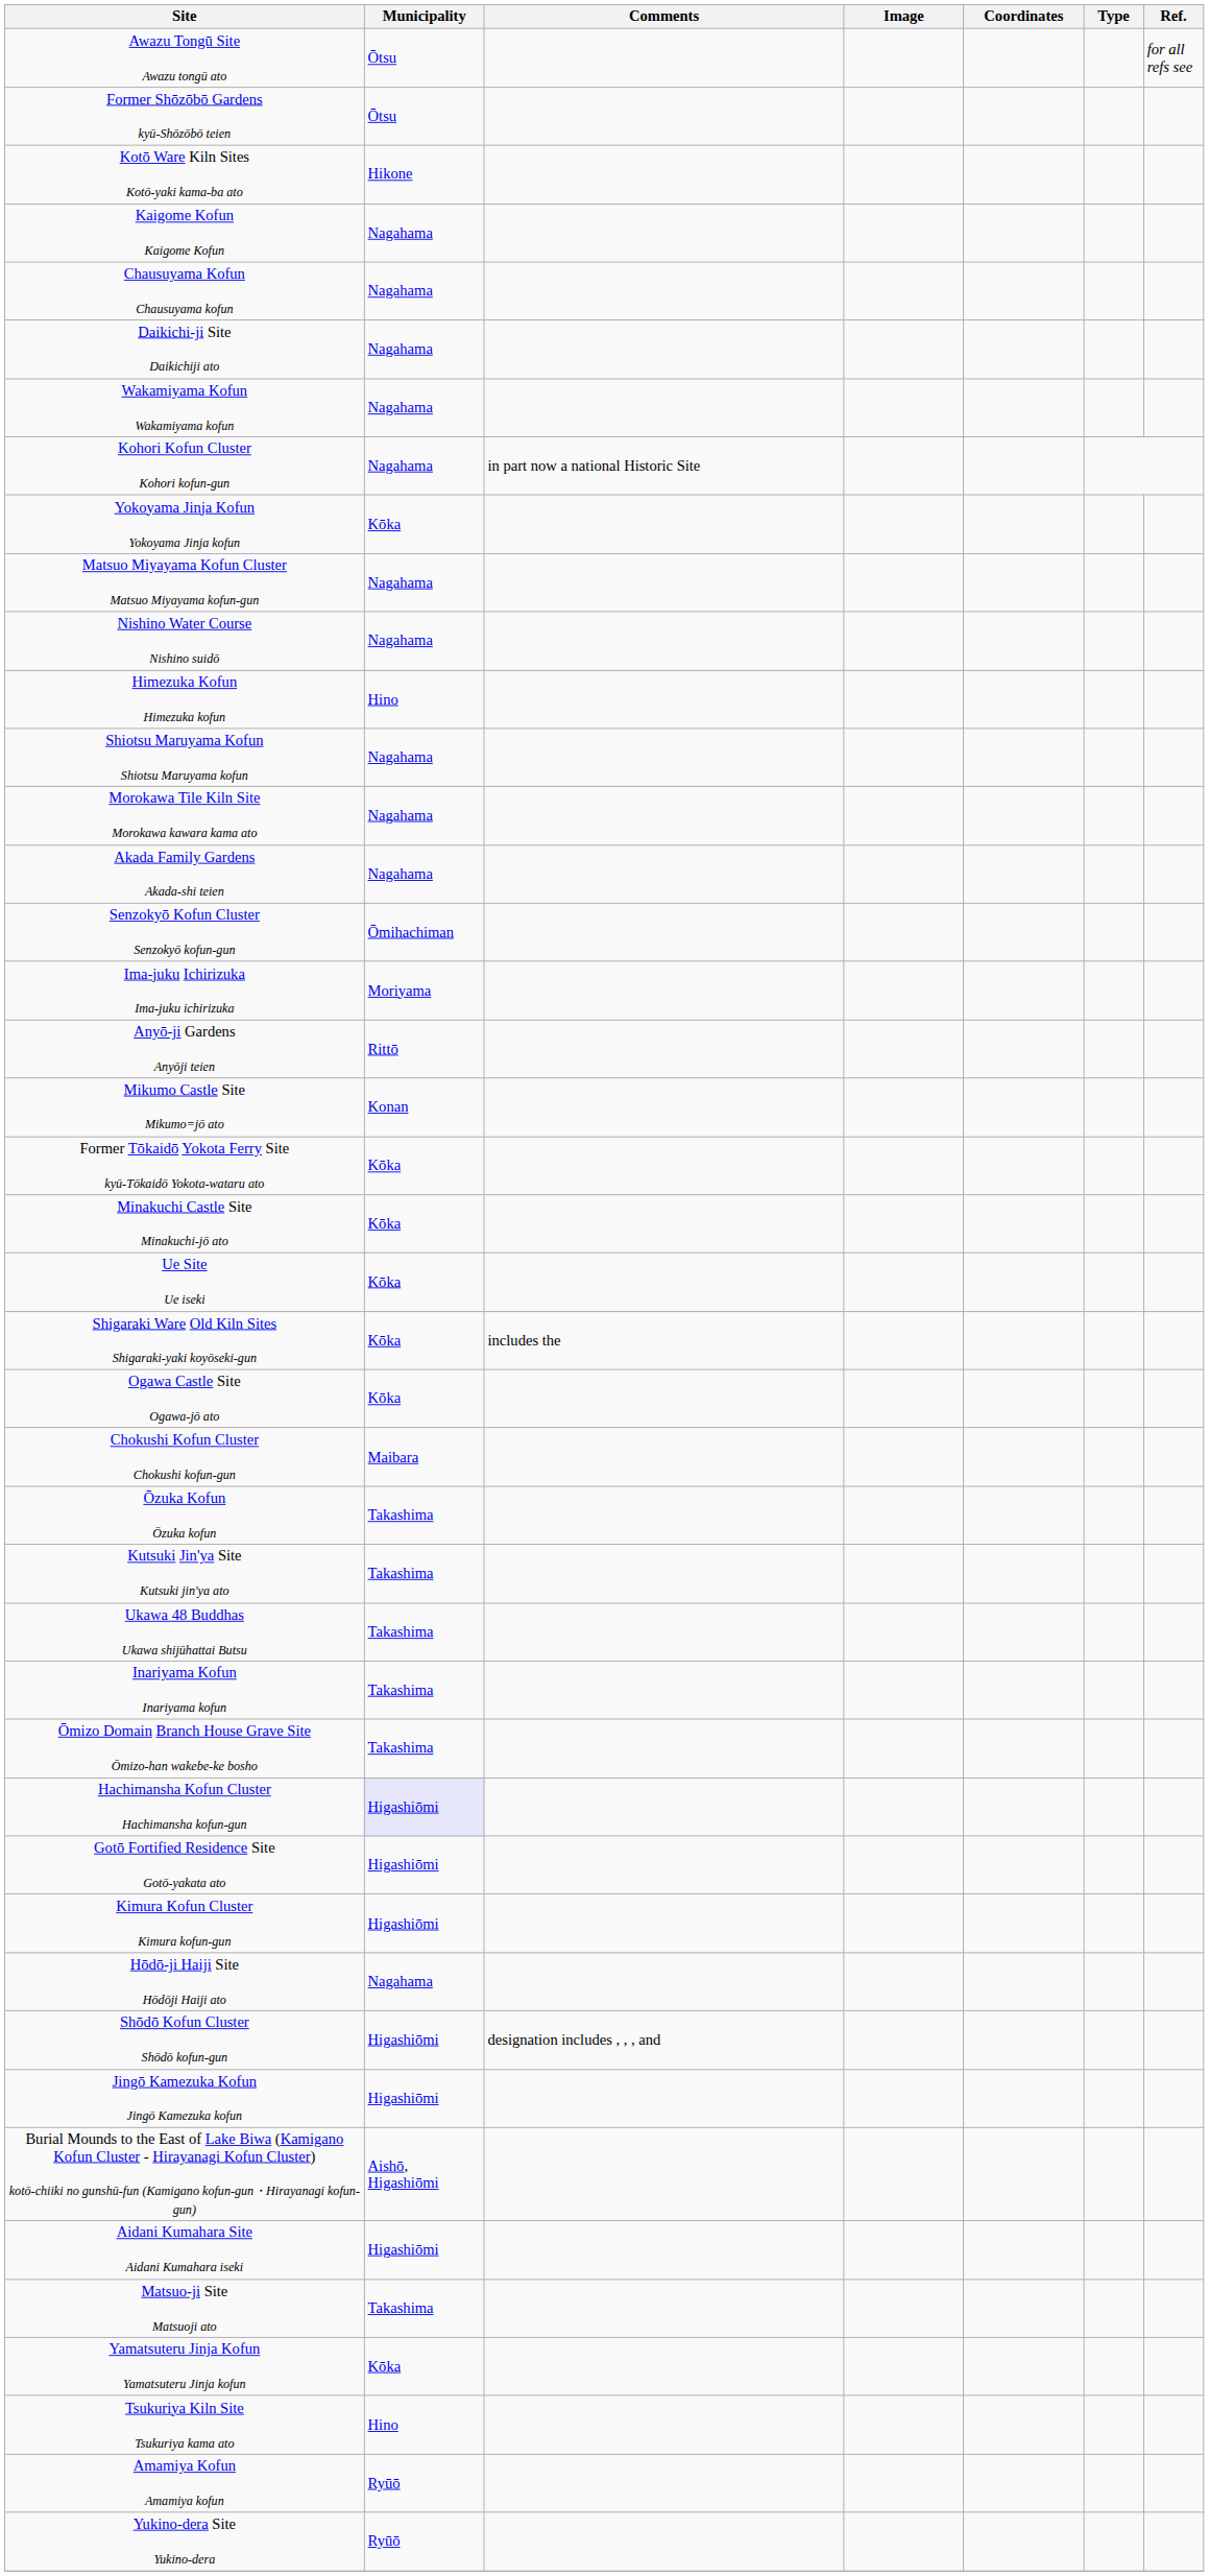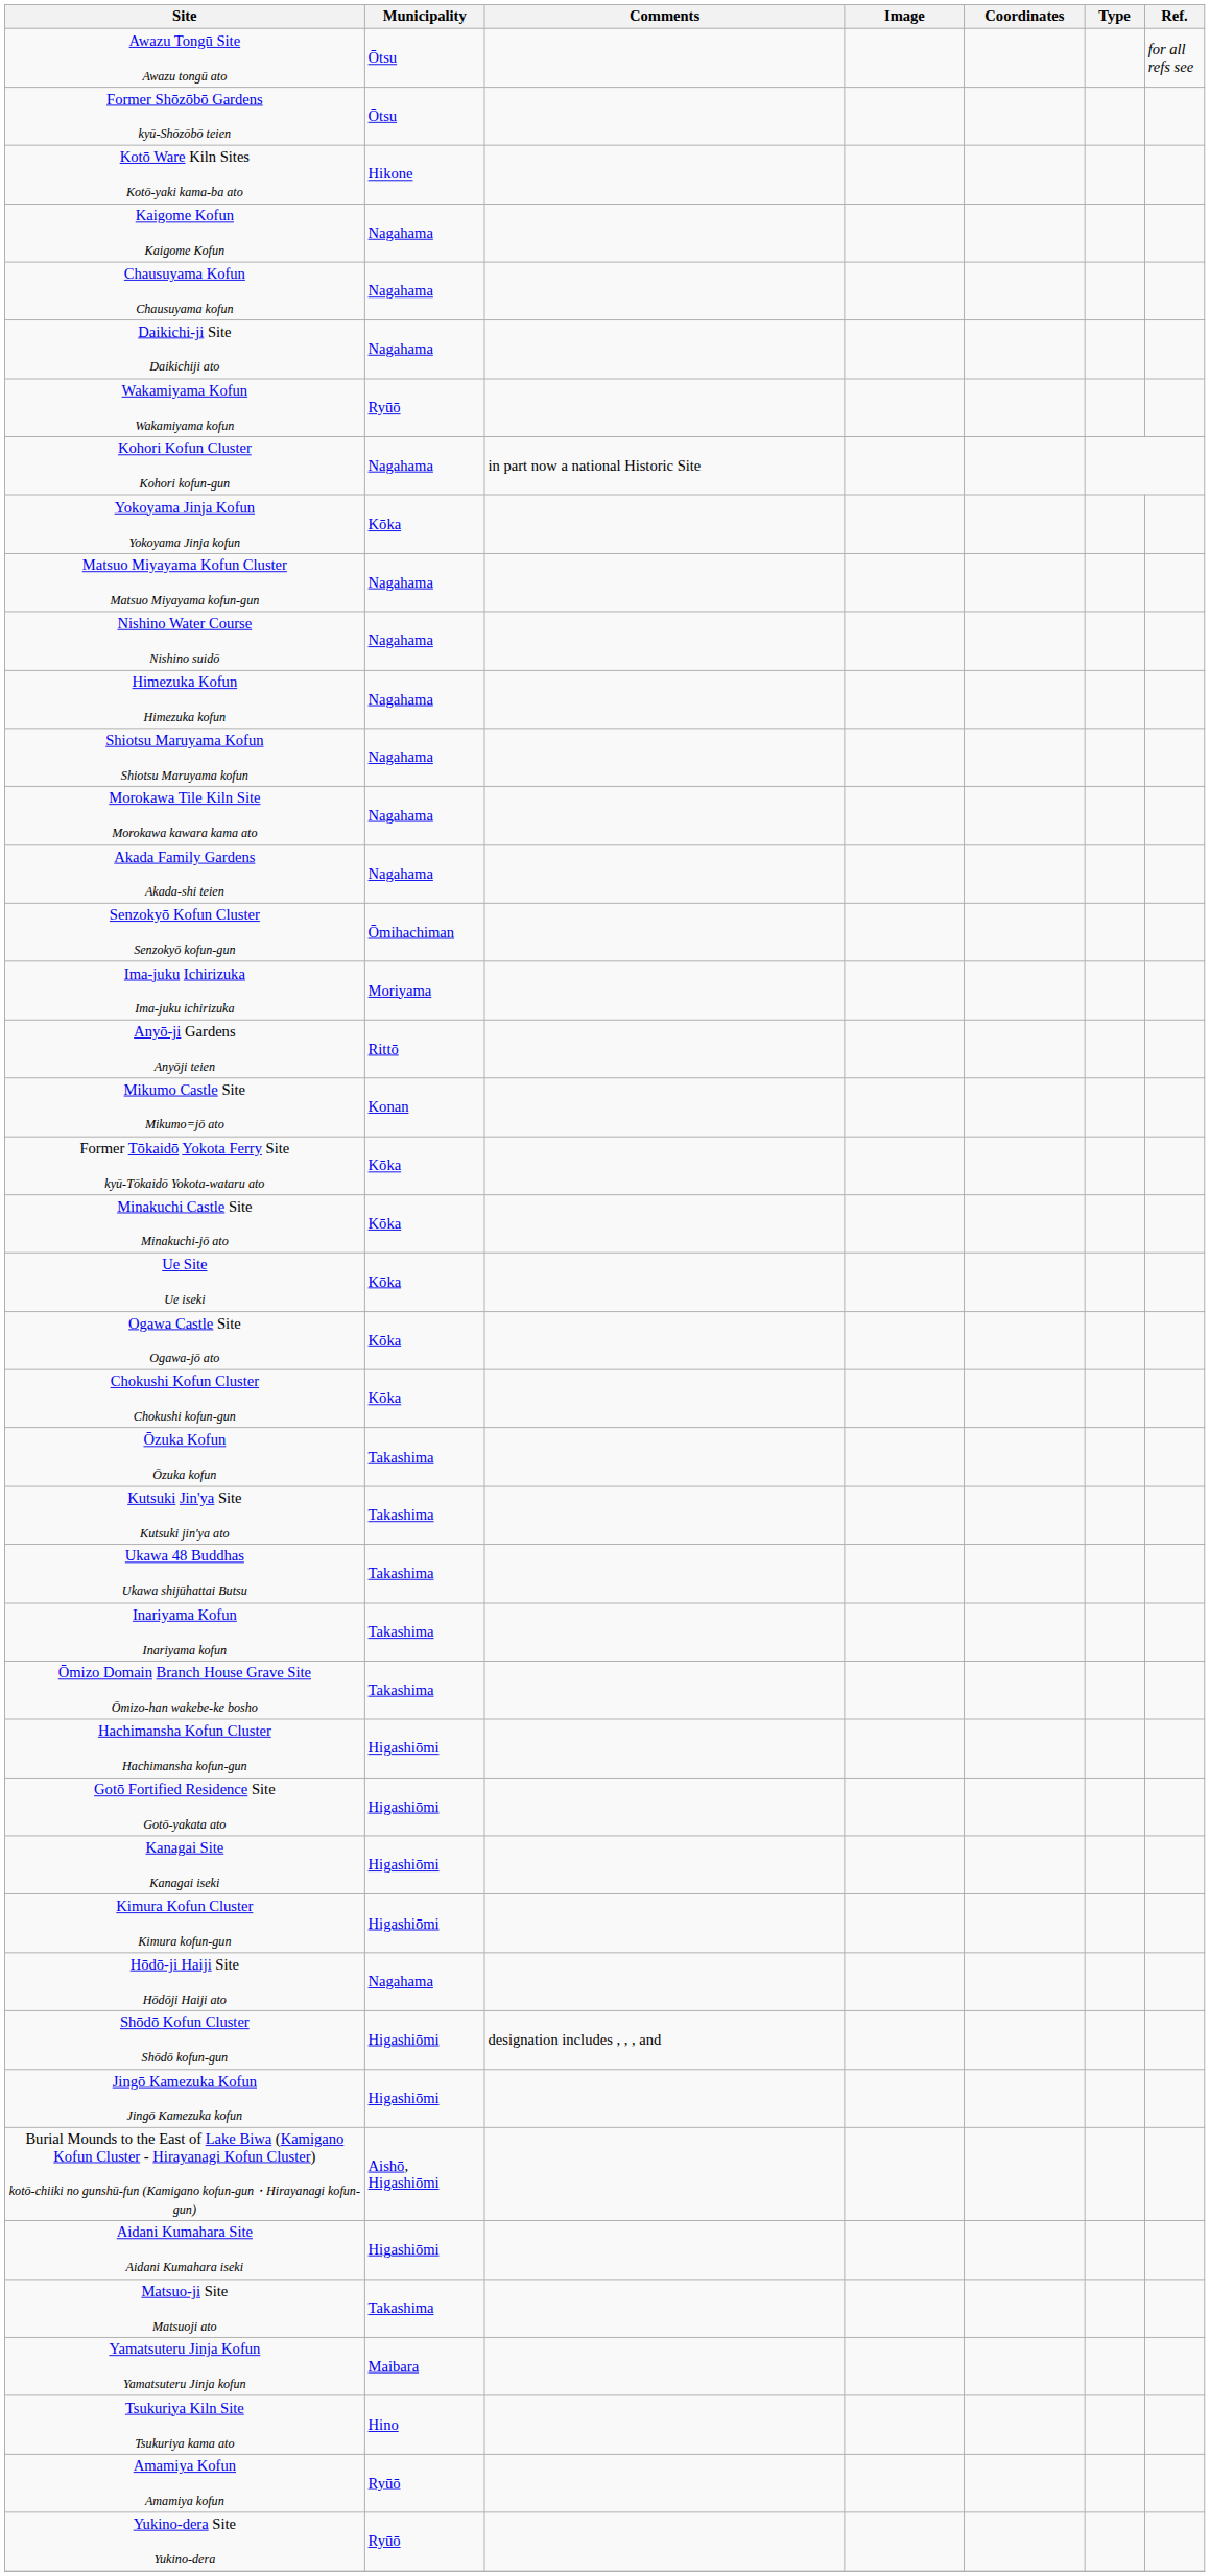 <table class="wikitable sortable"  style="width:100%;">
 <tr>
 <th width="30%" align="left">Site</th>
 <th width="10%" align="left">Municipality</th>
 <th width="30%" align="left" class="unsortable">Comments</th>
 <th width="10%" align="left"  class="unsortable">Image</th>
 <th width="10%" align="left" class="unsortable">Coordinates</th>
 <th width="5%" align="left">Type</th>
 <th width="5%" align="left"  class="unsortable">Ref.</th>
 </tr>
 <tr>
 <td align="center"><a href='#'>Awazu Tongū Site</a><br><br><small><em>Awazu tongū ato</em></small></td>
 <td><a href='#'>Ōtsu</a></td>
 <td></td>
 <td></td>
 <td></td>
 <td></td>
 <td><em>for all refs see</em> </td>
 </tr>
 <tr>
 <td align="center"><a href='#'>Former Shōzōbō Gardens</a><br><br><small><em>kyū-Shōzōbō teien</em></small></td>
 <td><a href='#'>Ōtsu</a></td>
 <td></td>
 <td></td>
 <td></td>
 <td></td>
 <td></td>
 </tr>
 <tr>
 <td align="center"><a href='#'>Kotō Ware</a> Kiln Sites<br><br><small><em>Kotō-yaki kama-ba ato</em></small></td>
 <td><a href='#'>Hikone</a></td>
 <td></td>
 <td></td>
 <td></td>
 <td></td>
 <td></td>
 </tr>
 <tr>
 <td align="center"><a href='#'>Kaigome Kofun</a><br><br><small><em>Kaigome Kofun</em></small></td>
 <td><a href='#'>Nagahama</a></td>
 <td></td>
 <td></td>
 <td></td>
 <td></td>
 <td></td>
 </tr>
 <tr>
 <td align="center"><a href='#'>Chausuyama Kofun</a><br><br><small><em>Chausuyama kofun</em></small></td>
 <td><a href='#'>Nagahama</a></td>
 <td></td>
 <td></td>
 <td></td>
 <td></td>
 <td></td>
 </tr>
 <tr>
 <td align="center"><a href='#'>Daikichi-ji</a> Site<br><br><small><em>Daikichiji ato</em></small></td>
 <td><a href='#'>Nagahama</a></td>
 <td></td>
 <td></td>
 <td></td>
 <td></td>
 <td></td>
 </tr>
 <tr>
 <td align="center"><a href='#'>Wakamiyama Kofun</a><br><br><small><em>Wakamiyama kofun</em></small></td>
-<td><a href='#'>Nagahama</a></td>
+<td><a href='#'>Ryūō</a></td>
 <td></td>
 <td></td>
 <td></td>
 <td></td>
 <td></td>
 </tr>
 <tr>
 <td align="center"><a href='#'>Kohori Kofun Cluster</a><br><br><small><em>Kohori kofun-gun</em></small></td>
 <td><a href='#'>Nagahama</a></td>
 <td>in part now a national Historic Site</td>
 <td></td>
 <td></td>
 </tr>
 <tr>
 <td align="center"><a href='#'>Yokoyama Jinja Kofun</a><br><br><small><em>Yokoyama Jinja kofun</em></small></td>
 <td><a href='#'>Kōka</a></td>
 <td></td>
 <td></td>
 <td></td>
 <td></td>
 <td></td>
 </tr>
 <tr>
 <td align="center"><a href='#'>Matsuo Miyayama Kofun Cluster</a><br><br><small><em>Matsuo Miyayama kofun-gun</em></small></td>
 <td><a href='#'>Nagahama</a></td>
 <td></td>
 <td></td>
 <td></td>
 <td></td>
 <td></td>
 </tr>
 <tr>
 <td align="center"><a href='#'>Nishino Water Course</a><br><br><small><em>Nishino suidō</em></small></td>
 <td><a href='#'>Nagahama</a></td>
 <td></td>
 <td></td>
 <td></td>
 <td></td>
 <td></td>
 </tr>
 <tr>
 <td align="center"><a href='#'>Himezuka Kofun</a><br><br><small><em>Himezuka kofun</em></small></td>
-<td><a href='#'>Hino</a></td>
+<td><a href='#'>Nagahama</a></td>
 <td></td>
 <td></td>
 <td></td>
 <td></td>
 <td></td>
 </tr>
 <tr>
 <td align="center"><a href='#'>Shiotsu Maruyama Kofun</a><br><br><small><em>Shiotsu Maruyama kofun</em></small></td>
 <td><a href='#'>Nagahama</a></td>
 <td></td>
 <td></td>
 <td></td>
 <td></td>
 <td></td>
 </tr>
 <tr>
 <td align="center"><a href='#'>Morokawa Tile Kiln Site</a><br><br><small><em>Morokawa kawara kama ato</em></small></td>
 <td><a href='#'>Nagahama</a></td>
 <td></td>
 <td></td>
 <td></td>
 <td></td>
 <td></td>
 </tr>
 <tr>
 <td align="center"><a href='#'>Akada Family Gardens</a><br><br><small><em>Akada-shi teien</em></small></td>
 <td><a href='#'>Nagahama</a></td>
 <td></td>
 <td></td>
 <td></td>
 <td></td>
 <td></td>
 </tr>
 <tr>
 <td align="center"><a href='#'>Senzokyō Kofun Cluster</a><br><br><small><em>Senzokyō kofun-gun</em></small></td>
 <td><a href='#'>Ōmihachiman</a></td>
 <td></td>
 <td></td>
 <td></td>
 <td></td>
 <td></td>
 </tr>
 <tr>
 <td align="center"><a href='#'>Ima-juku</a> <a href='#'>Ichirizuka</a><br><br><small><em>Ima-juku ichirizuka</em></small></td>
 <td><a href='#'>Moriyama</a></td>
 <td></td>
 <td></td>
 <td></td>
 <td></td>
 <td></td>
 </tr>
 <tr>
 <td align="center"><a href='#'>Anyō-ji</a> Gardens<br><br><small><em>Anyōji teien</em></small></td>
 <td><a href='#'>Rittō</a></td>
 <td></td>
 <td></td>
 <td></td>
 <td></td>
 <td></td>
 </tr>
 <tr>
 <td align="center"><a href='#'>Mikumo Castle</a> Site<br><br><small><em>Mikumo=jō ato</em></small></td>
 <td><a href='#'>Konan</a></td>
 <td></td>
 <td></td>
 <td></td>
 <td></td>
 <td></td>
 </tr>
 <tr>
 <td align="center">Former <a href='#'>Tōkaidō</a> <a href='#'>Yokota Ferry</a> Site<br><br><small><em>kyū-Tōkaidō Yokota-wataru ato</em></small></td>
 <td><a href='#'>Kōka</a></td>
 <td></td>
 <td></td>
 <td></td>
 <td></td>
 <td></td>
 </tr>
 <tr>
 <td align="center"><a href='#'>Minakuchi Castle</a> Site<br><br><small><em>Minakuchi-jō ato</em></small></td>
 <td><a href='#'>Kōka</a></td>
 <td></td>
 <td></td>
 <td></td>
 <td></td>
 <td></td>
 </tr>
 <tr>
 <td align="center"><a href='#'>Ue Site</a><br><br><small><em>Ue iseki</em></small></td>
 <td><a href='#'>Kōka</a></td>
 <td></td>
 <td></td>
 <td></td>
 <td></td>
 <td></td>
 </tr>
 <tr>
-<td align="center"><a href='#'>Shigaraki Ware</a> <a href='#'>Old Kiln Sites</a><br><br><small><em>Shigaraki-yaki koyōseki-gun</em></small></td>
-<td><a href='#'>Kōka</a></td>
-<td>includes the </td>
-<td></td>
-<td></td>
-<td></td>
-<td></td>
-</tr>
-<tr>
 <td align="center"><a href='#'>Ogawa Castle</a> Site<br><br><small><em>Ogawa-jō ato</em></small></td>
 <td><a href='#'>Kōka</a></td>
 <td></td>
 <td></td>
 <td></td>
 <td></td>
 <td></td>
 </tr>
 <tr>
 <td align="center"><a href='#'>Chokushi Kofun Cluster</a><br><br><small><em>Chokushi kofun-gun</em></small></td>
-<td><a href='#'>Maibara</a></td>
+<td><a href='#'>Kōka</a></td>
 <td></td>
 <td></td>
 <td></td>
 <td></td>
 <td></td>
 </tr>
 <tr>
 <td align="center"><a href='#'>Ōzuka Kofun</a><br><br><small><em>Ōzuka kofun</em></small></td>
 <td><a href='#'>Takashima</a></td>
 <td></td>
 <td></td>
 <td></td>
 <td></td>
 <td></td>
 </tr>
 <tr>
 <td align="center"><a href='#'>Kutsuki</a> <a href='#'>Jin'ya</a> Site<br><br><small><em>Kutsuki jin'ya ato</em></small></td>
 <td><a href='#'>Takashima</a></td>
 <td></td>
 <td></td>
 <td></td>
 <td></td>
 <td></td>
 </tr>
 <tr>
 <td align="center"><a href='#'>Ukawa 48 Buddhas</a><br><br><small><em>Ukawa shijūhattai Butsu</em></small></td>
 <td><a href='#'>Takashima</a></td>
 <td></td>
 <td></td>
 <td></td>
 <td></td>
 <td></td>
 </tr>
 <tr>
 <td align="center"><a href='#'>Inariyama Kofun</a><br><br><small><em>Inariyama kofun</em></small></td>
 <td><a href='#'>Takashima</a></td>
 <td></td>
 <td></td>
 <td></td>
 <td></td>
 <td></td>
 </tr>
 <tr>
 <td align="center"><a href='#'>Ōmizo Domain</a> <a href='#'>Branch House Grave Site</a><br><br><small><em>Ōmizo-han wakebe-ke bosho</em></small></td>
 <td><a href='#'>Takashima</a></td>
 <td></td>
 <td></td>
 <td></td>
 <td></td>
 <td></td>
 </tr>
 <tr>
 <td align="center"><a href='#'>Hachimansha Kofun Cluster</a><br><br><small><em>Hachimansha kofun-gun</em></small></td>
-<td style="background: lavender;"><a href='#'>Higashiōmi</a></td>
+<td><a href='#'>Higashiōmi</a></td>
 <td></td>
 <td></td>
 <td></td>
 <td></td>
 <td></td>
 </tr>
 <tr>
 <td align="center"><a href='#'>Gotō Fortified Residence</a> Site<br><br><small><em>Gotō-yakata ato</em></small></td>
+<td><a href='#'>Higashiōmi</a></td>
+<td></td>
+<td></td>
+<td></td>
+<td></td>
+<td></td>
+</tr>
+<tr>
+<td align="center"><a href='#'>Kanagai Site</a><br><br><small><em>Kanagai iseki</em></small></td>
 <td><a href='#'>Higashiōmi</a></td>
 <td></td>
 <td></td>
 <td></td>
 <td></td>
 <td></td>
 </tr>
 <tr>
 <td align="center"><a href='#'>Kimura Kofun Cluster</a><br><br><small><em>Kimura kofun-gun</em></small></td>
 <td><a href='#'>Higashiōmi</a></td>
 <td></td>
 <td></td>
 <td></td>
 <td></td>
 <td></td>
 </tr>
 <tr>
 <td align="center"><a href='#'>Hōdō-ji Haiji</a> Site<br><br><small><em>Hōdōji Haiji ato</em></small></td>
 <td><a href='#'>Nagahama</a></td>
 <td></td>
 <td></td>
 <td></td>
 <td></td>
 <td></td>
 </tr>
 <tr>
 <td align="center"><a href='#'>Shōdō Kofun Cluster</a><br><br><small><em>Shōdō kofun-gun</em></small></td>
 <td><a href='#'>Higashiōmi</a></td>
 <td>designation includes , , , and </td>
 <td></td>
 <td></td>
 <td></td>
 <td></td>
 </tr>
 <tr>
 <td align="center"><a href='#'>Jingō Kamezuka Kofun</a><br><br><small><em>Jingō Kamezuka kofun</em></small></td>
 <td><a href='#'>Higashiōmi</a></td>
 <td></td>
 <td></td>
 <td></td>
 <td></td>
 <td></td>
 </tr>
 <tr>
 <td align="center">Burial Mounds to the East of <a href='#'>Lake Biwa</a> (<a href='#'>Kamigano Kofun Cluster</a> - <a href='#'>Hirayanagi Kofun Cluster</a>)<br><br><small><em>kotō-chiiki no gunshū-fun (Kamigano kofun-gun・Hirayanagi kofun-gun)</em></small></td>
 <td><a href='#'>Aishō</a>, <a href='#'>Higashiōmi</a></td>
 <td></td>
 <td></td>
 <td></td>
 <td></td>
 <td></td>
 </tr>
 <tr>
 <td align="center"><a href='#'>Aidani Kumahara Site</a><br><br><small><em>Aidani Kumahara iseki</em></small></td>
 <td><a href='#'>Higashiōmi</a></td>
 <td></td>
 <td></td>
 <td></td>
 <td></td>
 <td></td>
 </tr>
 <tr>
 <td align="center"><a href='#'>Matsuo-ji</a> Site<br><br><small><em>Matsuoji ato</em></small></td>
 <td><a href='#'>Takashima</a></td>
 <td></td>
 <td></td>
 <td></td>
 <td></td>
 <td></td>
 </tr>
 <tr>
 <td align="center"><a href='#'>Yamatsuteru Jinja Kofun</a><br><br><small><em>Yamatsuteru Jinja kofun</em></small></td>
-<td><a href='#'>Kōka</a></td>
+<td><a href='#'>Maibara</a></td>
 <td></td>
 <td></td>
 <td></td>
 <td></td>
 <td></td>
 </tr>
 <tr>
 <td align="center"><a href='#'>Tsukuriya Kiln Site</a><br><br><small><em>Tsukuriya kama ato</em></small></td>
 <td><a href='#'>Hino</a></td>
 <td></td>
 <td></td>
 <td></td>
 <td></td>
 <td></td>
 </tr>
 <tr>
 <td align="center"><a href='#'>Amamiya Kofun</a><br><br><small><em>Amamiya kofun</em></small></td>
 <td><a href='#'>Ryūō</a></td>
 <td></td>
 <td></td>
 <td></td>
 <td></td>
 <td></td>
 </tr>
 <tr>
 <td align="center"><a href='#'>Yukino-dera</a> Site<br><br><small><em>Yukino-dera</em></small></td>
 <td><a href='#'>Ryūō</a></td>
 <td></td>
 <td></td>
 <td></td>
 <td></td>
 <td></td>
 </tr>
 <tr>
 </tr>
 </table>
